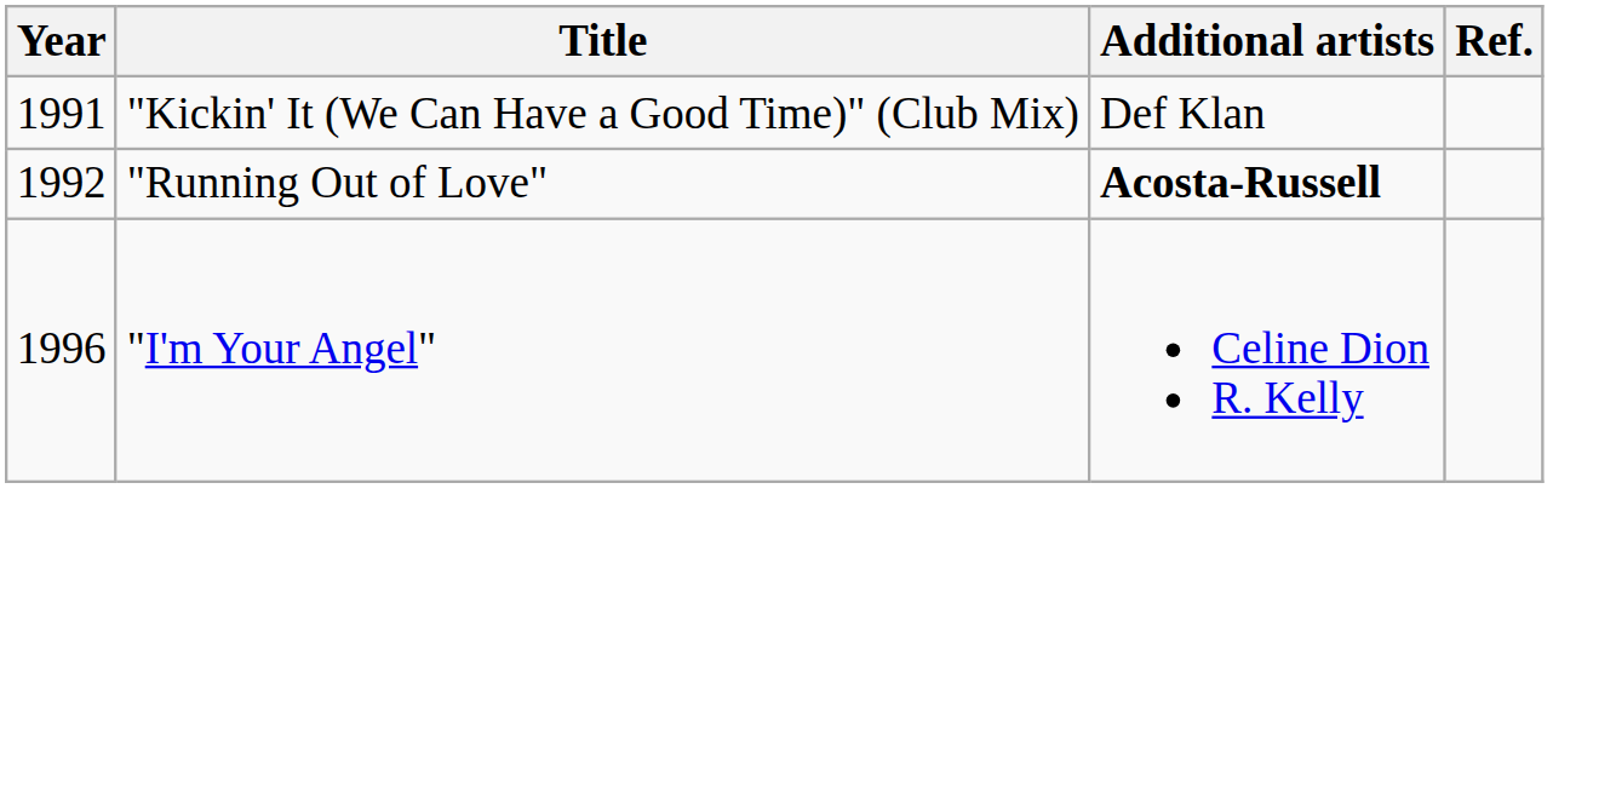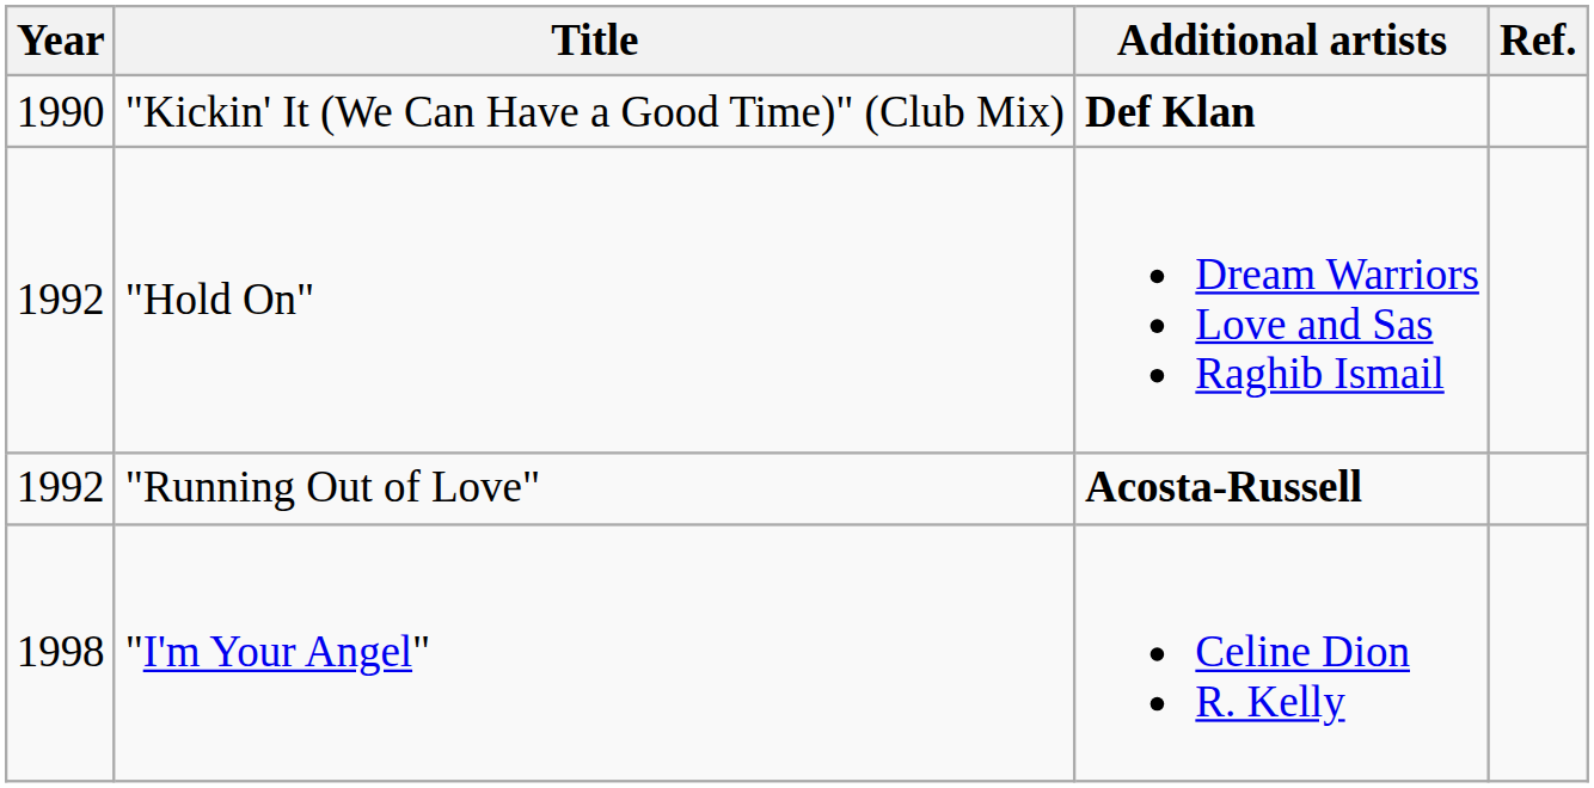 <table class="wikitable">
 <tr>
 <th>Year</th>
 <th>Title</th>
 <th>Additional artists</th>
 <th>Ref.</th>
 </tr>
 <tr>
-<td>1991</td>
+<td>1990</td>
 <td>"Kickin' It (We Can Have a Good Time)" (Club Mix)</td>
-<td>Def Klan</td>
+<td><strong>Def Klan</strong></td>
+<td></td>
+</tr>
+<tr>
+<td>1992</td>
+<td>"Hold On"</td>
+<td><br><ul><li><a href='#'>Dream Warriors</a></li><li><a href='#'>Love and Sas</a></li><li><a href='#'>Raghib Ismail</a></li></ul></td>
 <td></td>
 </tr>
 <tr>
 <td>1992</td>
 <td>"Running Out of Love"</td>
 <td><strong>Acosta-Russell</strong></td>
 <td></td>
 </tr>
 <tr>
-<td>1996</td>
+<td>1998</td>
 <td>"<a href='#'>I'm Your Angel</a>"</td>
 <td><br><ul><li><a href='#'>Celine Dion</a></li><li><a href='#'>R. Kelly</a></li></ul></td>
 <td></td>
 </tr>
 </table>
